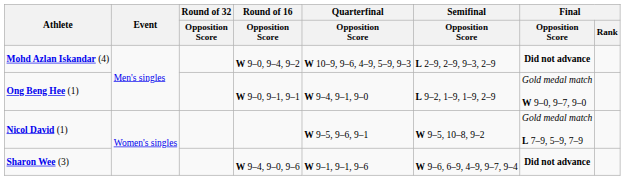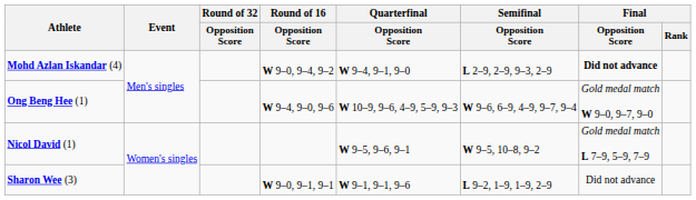 <table class="wikitable" style="font-size:90%">
 <tr>
 <th rowspan=2>Athlete</th>
 <th rowspan=2>Event</th>
 <th>Round of 32</th>
 <th>Round of 16</th>
 <th>Quarterfinal</th>
 <th>Semifinal</th>
 <th colspan=2>Final</th>
 </tr>
 <tr style="font-size:95%">
 <th>Opposition<br>Score</th>
 <th>Opposition<br>Score</th>
 <th>Opposition<br>Score</th>
 <th>Opposition<br>Score</th>
 <th>Opposition<br>Score</th>
 <th>Rank</th>
 </tr>
 <tr>
 <td><strong><a href='#'>Mohd Azlan Iskandar</a></strong> (4)</td>
 <td rowspan=2><a href='#'>Men's singles</a></td>
 <td></td>
 <td><br><strong>W</strong> 9–0, 9–4, 9–2</td>
-<td><br><strong>W</strong> 10–9, 9–6, 4–9, 5–9, 9–3</td>
+<td><br><strong>W</strong> 9–4, 9–1, 9–0</td>
 <td><br><strong>L</strong> 2–9, 2–9, 9–3, 2–9</td>
 <td align=center><strong>Did not advance</strong></td>
 <td align=center></td>
 </tr>
 <tr>
 <td><strong><a href='#'>Ong Beng Hee</a></strong> (1)</td>
 <td></td>
-<td><br><strong>W</strong> 9–0, 9–1, 9–1</td>
-<td><br><strong>W</strong> 9–4, 9–1, 9–0</td>
-<td><br><strong>L</strong> 9–2, 1–9, 1–9, 2–9</td>
+<td><br><strong>W</strong> 9–4, 9–0, 9–6</td>
+<td><br><strong>W</strong> 10–9, 9–6, 4–9, 5–9, 9–3</td>
+<td><br><strong>W</strong> 9–6, 6–9, 4–9, 9–7, 9–4</td>
 <td><em>Gold medal match</em><br><br><strong>W</strong> 9–0, 9–7, 9–0</td>
 <td align=center></td>
 </tr>
 <tr>
 <td><strong><a href='#'>Nicol David</a></strong> (1)</td>
 <td rowspan=2><a href='#'>Women's singles</a></td>
 <td></td>
 <td></td>
 <td><br><strong>W</strong> 9–5, 9–6, 9–1</td>
 <td><br><strong>W</strong> 9–5, 10–8, 9–2</td>
 <td><em>Gold medal match</em><br><br><strong>L</strong> 7–9, 5–9, 7–9</td>
 <td align=center></td>
 </tr>
 <tr>
 <td><strong><a href='#'>Sharon Wee</a></strong> (3)</td>
 <td></td>
-<td><br><strong>W</strong> 9–4, 9–0, 9–6</td>
+<td><br><strong>W</strong> 9–0, 9–1, 9–1</td>
 <td><br><strong>W</strong> 9–1, 9–1, 9–6</td>
-<td><br><strong>W</strong> 9–6, 6–9, 4–9, 9–7, 9–4</td>
-<td align=center><strong>Did not advance</strong></td>
+<td><br><strong>L</strong> 9–2, 1–9, 1–9, 2–9</td>
+<td align=center>Did not advance</td>
 <td align=center></td>
 </tr>
 </table>
